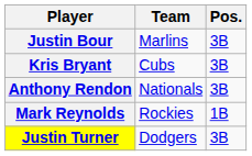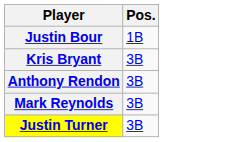 <table class="wikitable plainrowheaders">
 <tr>
 <th scope="col">Player</th>
-<th scope="col">Team</th>
 <th scope="col">Pos.</th>
 </tr>
 <tr>
 <th scope="row"><a href='#'>Justin Bour</a></th>
-<td><a href='#'>Marlins</a></td>
-<td><a href='#'>3B</a></td>
+<td><a href='#'>1B</a></td>
 </tr>
 <tr>
 <th scope="row"><a href='#'>Kris Bryant</a></th>
-<td><a href='#'>Cubs</a></td>
 <td><a href='#'>3B</a></td>
 </tr>
 <tr>
 <th scope="row"><a href='#'>Anthony Rendon</a></th>
-<td><a href='#'>Nationals</a></td>
 <td><a href='#'>3B</a></td>
 </tr>
 <tr>
 <th scope="row"><a href='#'>Mark Reynolds</a></th>
-<td><a href='#'>Rockies</a></td>
-<td><a href='#'>1B</a></td>
+<td><a href='#'>3B</a></td>
 </tr>
 <tr>
 <th scope="row" style="background:yellow;"><a href='#'>Justin Turner</a></th>
-<td><a href='#'>Dodgers</a></td>
 <td><a href='#'>3B</a></td>
 </tr>
 </table>
